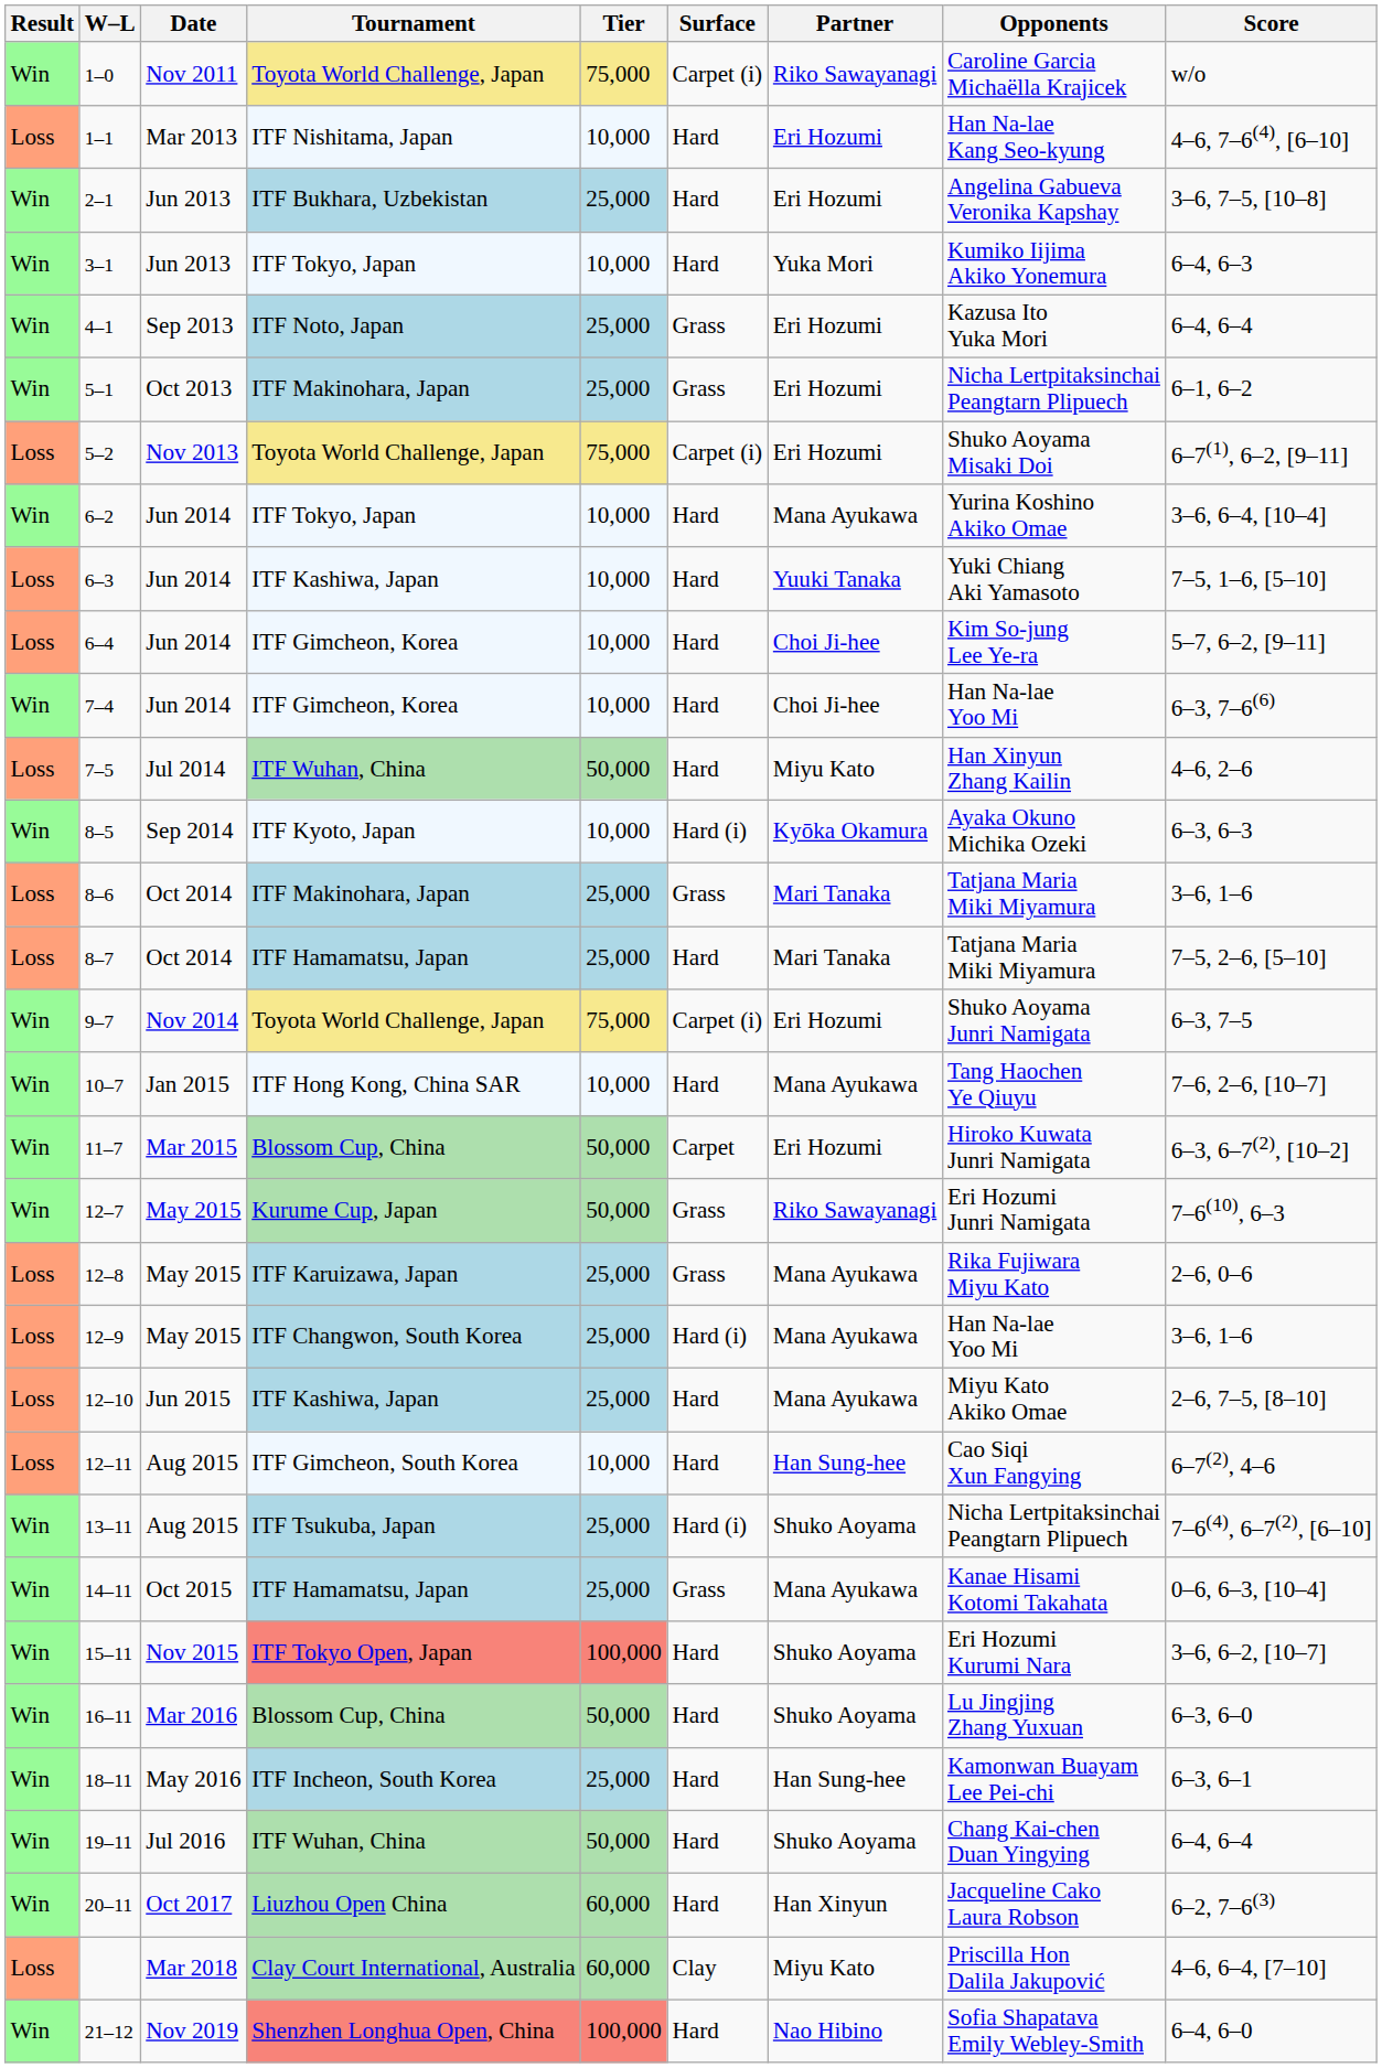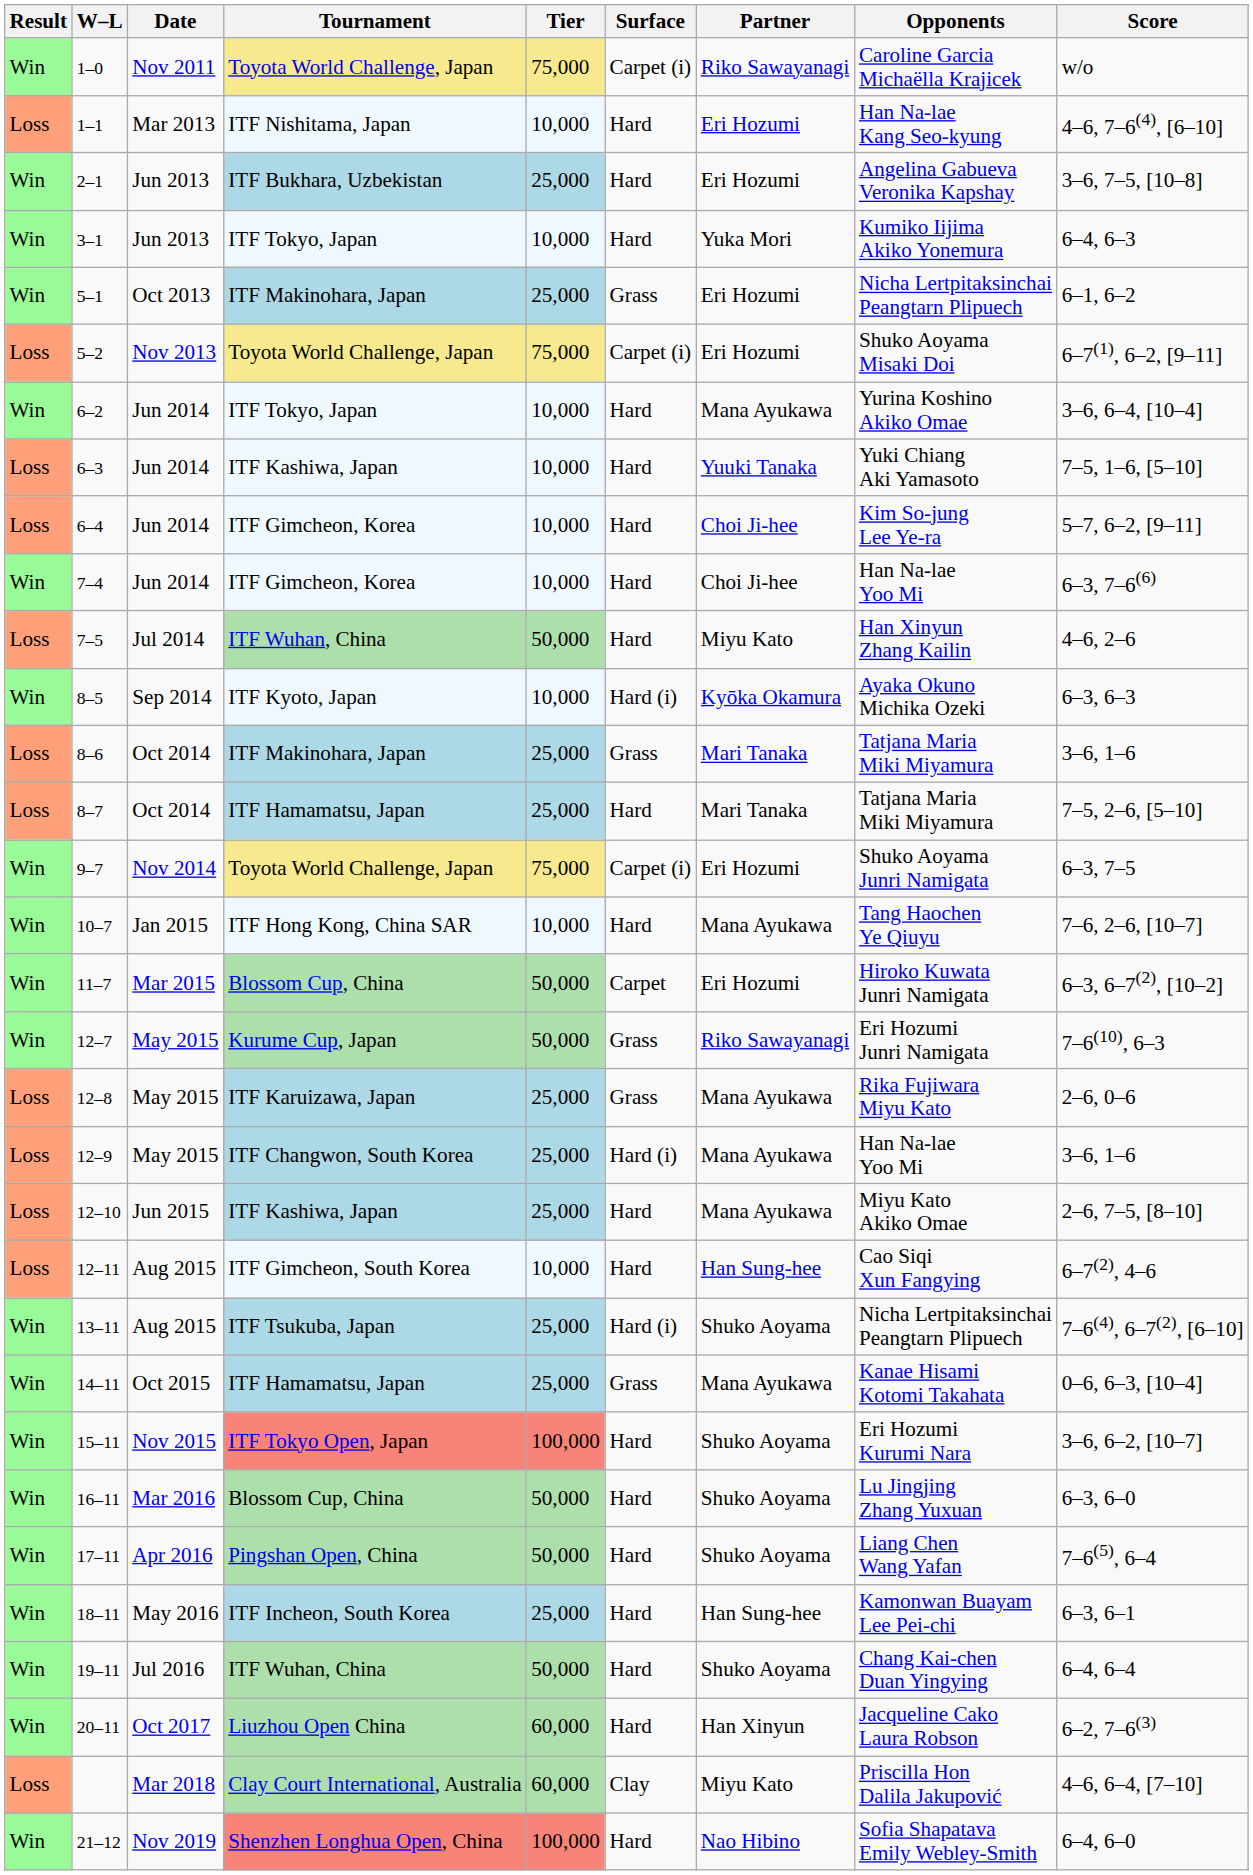 <table class="sortable wikitable">
 <tr>
 <th>Result</th>
 <th class="unsortable">W–L</th>
 <th>Date</th>
 <th>Tournament</th>
 <th>Tier</th>
 <th>Surface</th>
 <th>Partner</th>
 <th>Opponents</th>
 <th class="unsortable">Score</th>
 </tr>
 <tr>
 <td style="background:#98fb98;">Win</td>
 <td><small>1–0</small></td>
 <td><a href='#'>Nov 2011</a></td>
 <td style="background:#f7e98e;"><a href='#'>Toyota World Challenge</a>, Japan</td>
 <td style="background:#f7e98e;">75,000</td>
 <td>Carpet (i)</td>
 <td> <a href='#'>Riko Sawayanagi</a></td>
 <td> <a href='#'>Caroline Garcia</a> <br>  <a href='#'>Michaëlla Krajicek</a></td>
 <td>w/o</td>
 </tr>
 <tr>
 <td style="background:#ffa07a;">Loss</td>
 <td><small>1–1</small></td>
 <td>Mar 2013</td>
 <td style="background:#f0f8ff;">ITF Nishitama, Japan</td>
 <td style="background:#f0f8ff;">10,000</td>
 <td>Hard</td>
 <td> <a href='#'>Eri Hozumi</a></td>
 <td> <a href='#'>Han Na-lae</a> <br>  <a href='#'>Kang Seo-kyung</a></td>
 <td>4–6, 7–6<sup>(4)</sup>, [6–10]</td>
 </tr>
 <tr>
 <td style="background:#98fb98;">Win</td>
 <td><small>2–1</small></td>
 <td>Jun 2013</td>
 <td style="background:lightblue;">ITF Bukhara, Uzbekistan</td>
 <td style="background:lightblue;">25,000</td>
 <td>Hard</td>
 <td> Eri Hozumi</td>
 <td> <a href='#'>Angelina Gabueva</a> <br>  <a href='#'>Veronika Kapshay</a></td>
 <td>3–6, 7–5, [10–8]</td>
 </tr>
 <tr>
 <td style="background:#98fb98;">Win</td>
 <td><small>3–1</small></td>
 <td>Jun 2013</td>
 <td style="background:#f0f8ff;">ITF Tokyo, Japan</td>
 <td style="background:#f0f8ff;">10,000</td>
 <td>Hard</td>
 <td> Yuka Mori</td>
 <td> <a href='#'>Kumiko Iijima</a> <br>  <a href='#'>Akiko Yonemura</a></td>
 <td>6–4, 6–3</td>
-</tr>
-<tr>
-<td style="background:#98fb98;">Win</td>
-<td><small>4–1</small></td>
-<td>Sep 2013</td>
-<td style="background:lightblue;">ITF Noto, Japan</td>
-<td style="background:lightblue;">25,000</td>
-<td>Grass</td>
-<td> Eri Hozumi</td>
-<td> Kazusa Ito <br>  Yuka Mori</td>
-<td>6–4, 6–4</td>
 </tr>
 <tr>
 <td style="background:#98fb98;">Win</td>
 <td><small>5–1</small></td>
 <td>Oct 2013</td>
 <td style="background:lightblue;">ITF Makinohara, Japan</td>
 <td style="background:lightblue;">25,000</td>
 <td>Grass</td>
 <td> Eri Hozumi</td>
 <td> <a href='#'>Nicha Lertpitaksinchai</a> <br>  <a href='#'>Peangtarn Plipuech</a></td>
 <td>6–1, 6–2</td>
 </tr>
 <tr>
 <td style="background:#ffa07a;">Loss</td>
 <td><small>5–2</small></td>
 <td><a href='#'>Nov 2013</a></td>
 <td style="background:#f7e98e;">Toyota World Challenge, Japan</td>
 <td style="background:#f7e98e;">75,000</td>
 <td>Carpet (i)</td>
 <td> Eri Hozumi</td>
 <td> Shuko Aoyama <br>  <a href='#'>Misaki Doi</a></td>
 <td>6–7<sup>(1)</sup>, 6–2, [9–11]</td>
 </tr>
 <tr>
 <td style="background:#98fb98;">Win</td>
 <td><small>6–2</small></td>
 <td>Jun 2014</td>
 <td style="background:#f0f8ff;">ITF Tokyo, Japan</td>
 <td style="background:#f0f8ff;">10,000</td>
 <td>Hard</td>
 <td> Mana Ayukawa</td>
 <td> Yurina Koshino <br>  <a href='#'>Akiko Omae</a></td>
 <td>3–6, 6–4, [10–4]</td>
 </tr>
 <tr>
 <td style="background:#ffa07a;">Loss</td>
 <td><small>6–3</small></td>
 <td>Jun 2014</td>
 <td style="background:#f0f8ff;">ITF Kashiwa, Japan</td>
 <td style="background:#f0f8ff;">10,000</td>
 <td>Hard</td>
 <td> <a href='#'>Yuuki Tanaka</a></td>
 <td> Yuki Chiang <br>  Aki Yamasoto</td>
 <td>7–5, 1–6, [5–10]</td>
 </tr>
 <tr>
 <td style="background:#ffa07a;">Loss</td>
 <td><small>6–4</small></td>
 <td>Jun 2014</td>
 <td style="background:#f0f8ff;">ITF Gimcheon, Korea</td>
 <td style="background:#f0f8ff;">10,000</td>
 <td>Hard</td>
 <td> <a href='#'>Choi Ji-hee</a></td>
 <td> <a href='#'>Kim So-jung</a> <br>  <a href='#'>Lee Ye-ra</a></td>
 <td>5–7, 6–2, [9–11]</td>
 </tr>
 <tr>
 <td style="background:#98fb98;">Win</td>
 <td><small>7–4</small></td>
 <td>Jun 2014</td>
 <td style="background:#f0f8ff;">ITF Gimcheon, Korea</td>
 <td style="background:#f0f8ff;">10,000</td>
 <td>Hard</td>
 <td> Choi Ji-hee</td>
 <td> Han Na-lae <br>  <a href='#'>Yoo Mi</a></td>
 <td>6–3, 7–6<sup>(6)</sup></td>
 </tr>
 <tr>
 <td style="background:#ffa07a;">Loss</td>
 <td><small>7–5</small></td>
 <td>Jul 2014</td>
 <td style="background:#addfad;"><a href='#'>ITF Wuhan</a>, China</td>
 <td style="background:#addfad;">50,000</td>
 <td>Hard</td>
 <td> Miyu Kato</td>
 <td> <a href='#'>Han Xinyun</a> <br>  <a href='#'>Zhang Kailin</a></td>
 <td>4–6, 2–6</td>
 </tr>
 <tr>
 <td style="background:#98fb98;">Win</td>
 <td><small>8–5</small></td>
 <td>Sep 2014</td>
 <td style="background:#f0f8ff;">ITF Kyoto, Japan</td>
 <td style="background:#f0f8ff;">10,000</td>
 <td>Hard (i)</td>
 <td> <a href='#'>Kyōka Okamura</a></td>
 <td> <a href='#'>Ayaka Okuno</a> <br>  Michika Ozeki</td>
 <td>6–3, 6–3</td>
 </tr>
 <tr>
 <td style="background:#ffa07a;">Loss</td>
 <td><small>8–6</small></td>
 <td>Oct 2014</td>
 <td style="background:lightblue;">ITF Makinohara, Japan</td>
 <td style="background:lightblue;">25,000</td>
 <td>Grass</td>
 <td> <a href='#'>Mari Tanaka</a></td>
 <td> <a href='#'>Tatjana Maria</a> <br>  <a href='#'>Miki Miyamura</a></td>
 <td>3–6, 1–6</td>
 </tr>
 <tr>
 <td style="background:#ffa07a;">Loss</td>
 <td><small>8–7</small></td>
 <td>Oct 2014</td>
 <td style="background:lightblue;">ITF Hamamatsu, Japan</td>
 <td style="background:lightblue;">25,000</td>
 <td>Hard</td>
 <td> Mari Tanaka</td>
 <td> Tatjana Maria <br>  Miki Miyamura</td>
 <td>7–5, 2–6, [5–10]</td>
 </tr>
 <tr>
 <td style="background:#98fb98;">Win</td>
 <td><small>9–7</small></td>
 <td><a href='#'>Nov 2014</a></td>
 <td style="background:#f7e98e;">Toyota World Challenge, Japan</td>
 <td style="background:#f7e98e;">75,000</td>
 <td>Carpet (i)</td>
 <td> Eri Hozumi</td>
 <td> Shuko Aoyama <br>  <a href='#'>Junri Namigata</a></td>
 <td>6–3, 7–5</td>
 </tr>
 <tr>
 <td style="background:#98fb98;">Win</td>
 <td><small>10–7</small></td>
 <td>Jan 2015</td>
 <td style="background:#f0f8ff;">ITF Hong Kong, China SAR</td>
 <td style="background:#f0f8ff;">10,000</td>
 <td>Hard</td>
 <td> Mana Ayukawa</td>
 <td> <a href='#'>Tang Haochen</a> <br>  <a href='#'>Ye Qiuyu</a></td>
 <td>7–6, 2–6, [10–7]</td>
 </tr>
 <tr>
 <td style="background:#98fb98;">Win</td>
 <td><small>11–7</small></td>
 <td><a href='#'>Mar 2015</a></td>
 <td style="background:#addfad;"><a href='#'>Blossom Cup</a>, China</td>
 <td style="background:#addfad;">50,000</td>
 <td>Carpet</td>
 <td> Eri Hozumi</td>
 <td> <a href='#'>Hiroko Kuwata</a> <br>  Junri Namigata</td>
 <td>6–3, 6–7<sup>(2)</sup>, [10–2]</td>
 </tr>
 <tr>
 <td bgcolor="98FB98">Win</td>
 <td><small>12–7</small></td>
 <td><a href='#'>May 2015</a></td>
 <td style="background:#addfad;"><a href='#'>Kurume Cup</a>, Japan</td>
 <td style="background:#addfad;">50,000</td>
 <td>Grass</td>
 <td> <a href='#'>Riko Sawayanagi</a></td>
 <td> Eri Hozumi <br>  Junri Namigata</td>
 <td>7–6<sup>(10)</sup>, 6–3</td>
 </tr>
 <tr>
 <td style="background:#ffa07a;">Loss</td>
 <td><small>12–8</small></td>
 <td>May 2015</td>
 <td style="background:lightblue;">ITF Karuizawa, Japan</td>
 <td style="background:lightblue;">25,000</td>
 <td>Grass</td>
 <td> Mana Ayukawa</td>
 <td> <a href='#'>Rika Fujiwara</a> <br>  <a href='#'>Miyu Kato</a></td>
 <td>2–6, 0–6</td>
 </tr>
 <tr>
 <td style="background:#ffa07a;">Loss</td>
 <td><small>12–9</small></td>
 <td>May 2015</td>
 <td style="background:lightblue;">ITF Changwon, South Korea</td>
 <td style="background:lightblue;">25,000</td>
 <td>Hard (i)</td>
 <td> Mana Ayukawa</td>
 <td> Han Na-lae <br>  Yoo Mi</td>
 <td>3–6, 1–6</td>
 </tr>
 <tr>
 <td style="background:#ffa07a;">Loss</td>
 <td><small>12–10</small></td>
 <td>Jun 2015</td>
 <td style="background:lightblue;">ITF Kashiwa, Japan</td>
 <td style="background:lightblue;">25,000</td>
 <td>Hard</td>
 <td> Mana Ayukawa</td>
 <td> Miyu Kato <br>  Akiko Omae</td>
 <td>2–6, 7–5, [8–10]</td>
 </tr>
 <tr>
 <td style="background:#ffa07a;">Loss</td>
 <td><small>12–11</small></td>
 <td>Aug 2015</td>
 <td style="background:#f0f8ff;">ITF Gimcheon, South Korea</td>
 <td style="background:#f0f8ff;">10,000</td>
 <td>Hard</td>
 <td> <a href='#'>Han Sung-hee</a></td>
 <td> Cao Siqi <br>  <a href='#'>Xun Fangying</a></td>
 <td>6–7<sup>(2)</sup>, 4–6</td>
 </tr>
 <tr>
 <td style="background:#98fb98;">Win</td>
 <td><small>13–11</small></td>
 <td>Aug 2015</td>
 <td style="background:lightblue;">ITF Tsukuba, Japan</td>
 <td style="background:lightblue;">25,000</td>
 <td>Hard (i)</td>
 <td> Shuko Aoyama</td>
 <td> Nicha Lertpitaksinchai <br>  Peangtarn Plipuech</td>
 <td>7–6<sup>(4)</sup>, 6–7<sup>(2)</sup>, [6–10]</td>
 </tr>
 <tr>
 <td style="background:#98fb98;">Win</td>
 <td><small>14–11</small></td>
 <td>Oct 2015</td>
 <td style="background:lightblue;">ITF Hamamatsu, Japan</td>
 <td style="background:lightblue;">25,000</td>
 <td>Grass</td>
 <td> Mana Ayukawa</td>
 <td> <a href='#'>Kanae Hisami</a> <br>  <a href='#'>Kotomi Takahata</a></td>
 <td>0–6, 6–3, [10–4]</td>
 </tr>
 <tr>
 <td style="background:#98fb98;">Win</td>
 <td><small>15–11</small></td>
 <td><a href='#'>Nov 2015</a></td>
 <td style="background:#f88379;"><a href='#'>ITF Tokyo Open</a>, Japan</td>
 <td style="background:#f88379;">100,000</td>
 <td>Hard</td>
 <td> Shuko Aoyama</td>
 <td> Eri Hozumi <br>  <a href='#'>Kurumi Nara</a></td>
 <td>3–6, 6–2, [10–7]</td>
 </tr>
 <tr>
 <td style="background:#98fb98;">Win</td>
 <td><small>16–11</small></td>
 <td><a href='#'>Mar 2016</a></td>
 <td style="background:#addfad;">Blossom Cup, China</td>
 <td style="background:#addfad;">50,000</td>
 <td>Hard</td>
 <td> Shuko Aoyama</td>
 <td> <a href='#'>Lu Jingjing</a> <br>  <a href='#'>Zhang Yuxuan</a></td>
 <td>6–3, 6–0</td>
 </tr>
 <tr>
 <td style="background:#98fb98;">Win</td>
+<td><small>17–11</small></td>
+<td><a href='#'>Apr 2016</a></td>
+<td style="background:#addfad;"><a href='#'>Pingshan Open</a>, China</td>
+<td style="background:#addfad;">50,000</td>
+<td>Hard</td>
+<td> Shuko Aoyama</td>
+<td> <a href='#'>Liang Chen</a> <br>  <a href='#'>Wang Yafan</a></td>
+<td>7–6<sup>(5)</sup>, 6–4</td>
+</tr>
+<tr>
+<td style="background:#98fb98;">Win</td>
 <td><small>18–11</small></td>
 <td>May 2016</td>
 <td style="background:lightblue;">ITF Incheon, South Korea</td>
 <td style="background:lightblue;">25,000</td>
 <td>Hard</td>
 <td> Han Sung-hee</td>
 <td> <a href='#'>Kamonwan Buayam</a> <br>  <a href='#'>Lee Pei-chi</a></td>
 <td>6–3, 6–1</td>
 </tr>
 <tr>
 <td style="background:#98fb98;">Win</td>
 <td><small>19–11</small></td>
 <td>Jul 2016</td>
 <td style="background:#addfad;">ITF Wuhan, China</td>
 <td style="background:#addfad;">50,000</td>
 <td>Hard</td>
 <td> Shuko Aoyama</td>
 <td> <a href='#'>Chang Kai-chen</a> <br>  <a href='#'>Duan Yingying</a></td>
 <td>6–4, 6–4</td>
 </tr>
 <tr>
 <td style="background:#98fb98;">Win</td>
 <td><small>20–11</small></td>
 <td><a href='#'>Oct 2017</a></td>
 <td style="background:#addfad;"><a href='#'>Liuzhou Open</a> China</td>
 <td style="background:#addfad;">60,000</td>
 <td>Hard</td>
 <td> Han Xinyun</td>
 <td> <a href='#'>Jacqueline Cako</a> <br>  <a href='#'>Laura Robson</a></td>
 <td>6–2, 7–6<sup>(3)</sup></td>
 </tr>
 <tr>
 <td style="background:#ffa07a;">Loss</td>
 <td><small></small></td>
 <td><a href='#'>Mar 2018</a></td>
 <td style="background:#addfad;"><a href='#'>Clay Court International</a>, Australia</td>
 <td style="background:#addfad;">60,000</td>
 <td>Clay</td>
 <td> Miyu Kato</td>
 <td> <a href='#'>Priscilla Hon</a> <br>  <a href='#'>Dalila Jakupović</a></td>
 <td>4–6, 6–4, [7–10]</td>
 </tr>
 <tr>
 <td style="background:#98fb98;">Win</td>
 <td><small>21–12</small></td>
 <td><a href='#'>Nov 2019</a></td>
 <td style="background:#f88379;"><a href='#'>Shenzhen Longhua Open</a>, China</td>
 <td style="background:#f88379;">100,000</td>
 <td>Hard</td>
 <td> <a href='#'>Nao Hibino</a></td>
 <td> <a href='#'>Sofia Shapatava</a> <br>  <a href='#'>Emily Webley-Smith</a></td>
 <td>6–4, 6–0</td>
 </tr>
 </table>
